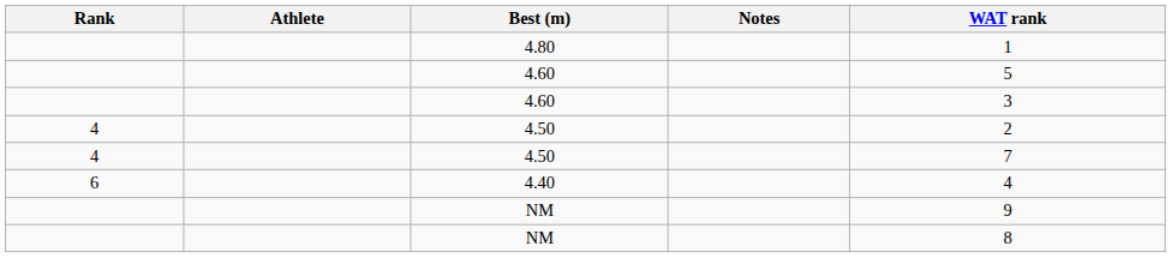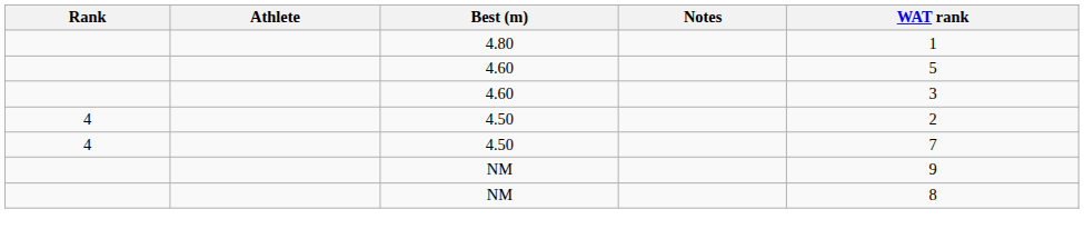 <table class="wikitable"  width=85%>
 <tr>
 <th>Rank</th>
 <th>Athlete</th>
 <th>Best (m)</th>
 <th>Notes</th>
 <th><a href='#'>WAT</a> rank</th>
 </tr>
 <tr align="center">
 <td></td>
 <td align="left"></td>
 <td>4.80</td>
 <td></td>
 <td>1</td>
 </tr>
 <tr align="center">
 <td></td>
 <td align="left"></td>
 <td>4.60</td>
 <td></td>
 <td>5</td>
 </tr>
 <tr align="center">
 <td></td>
 <td align="left"></td>
 <td>4.60</td>
 <td></td>
 <td>3</td>
 </tr>
 <tr align="center">
 <td>4</td>
 <td align="left"></td>
 <td>4.50</td>
 <td></td>
 <td>2</td>
 </tr>
 <tr align="center">
 <td>4</td>
 <td align="left"></td>
 <td>4.50</td>
 <td></td>
 <td>7</td>
 </tr>
 <tr align="center">
-<td>6</td>
-<td align="left"></td>
-<td>4.40</td>
-<td></td>
-<td>4</td>
-</tr>
-<tr align="center">
 <td></td>
 <td align="left"></td>
 <td>NM</td>
 <td></td>
 <td>9</td>
 </tr>
 <tr align="center">
 <td></td>
 <td align="left"></td>
 <td>NM</td>
 <td></td>
 <td>8</td>
 </tr>
 </table>
